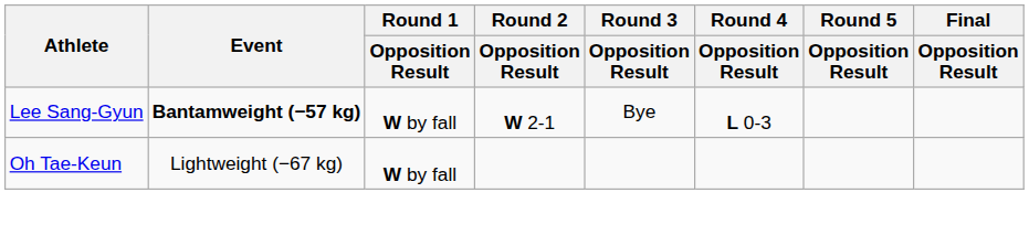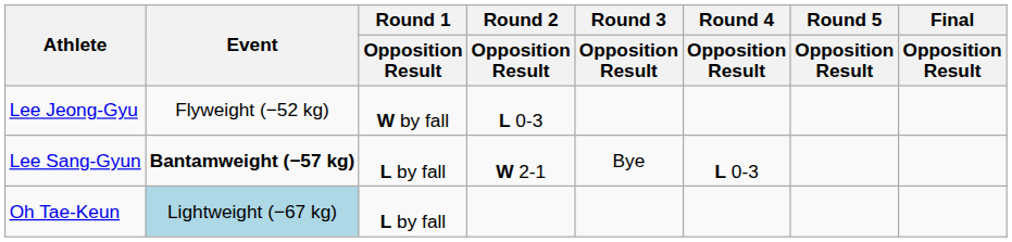 <table class="wikitable" style="font-size:90%; text-align:center;">
 <tr>
 <th rowspan="2">Athlete</th>
 <th rowspan="2">Event</th>
 <th>Round 1</th>
 <th>Round 2</th>
 <th>Round 3</th>
 <th>Round 4</th>
 <th>Round 5</th>
 <th>Final</th>
 </tr>
 <tr>
 <th>Opposition<br>Result</th>
 <th>Opposition<br>Result</th>
 <th>Opposition<br>Result</th>
 <th>Opposition<br>Result</th>
 <th>Opposition<br>Result</th>
 <th>Opposition<br>Result</th>
 </tr>
 <tr>
+<td align=left><a href='#'>Lee Jeong-Gyu</a></td>
+<td>Flyweight (−52 kg)</td>
+<td><br><strong>W</strong> by fall</td>
+<td><br><strong>L</strong> 0-3</td>
+<td></td>
+<td></td>
+<td></td>
+<td></td>
+</tr>
+<tr>
 <td align=left><a href='#'>Lee Sang-Gyun</a></td>
 <td><strong>Bantamweight (−57 kg)</strong></td>
-<td><br><strong>W</strong> by fall</td>
+<td><br><strong>L</strong> by fall</td>
 <td><br><strong>W</strong> 2-1</td>
 <td>Bye</td>
 <td><br><strong>L</strong> 0-3</td>
 <td></td>
 <td></td>
 </tr>
 <tr>
 <td align=left><a href='#'>Oh Tae-Keun</a></td>
-<td>Lightweight (−67 kg)</td>
-<td><br><strong>W</strong> by fall</td>
+<td style="background: lightblue;">Lightweight (−67 kg)</td>
+<td><br><strong>L</strong> by fall</td>
 <td></td>
 <td></td>
 <td></td>
 <td></td>
 <td></td>
 </tr>
 </table>
